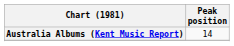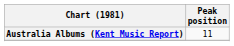 <table class="wikitable sortable plainrowheaders" style="text-align:center;">
 <tr>
 <th scope="col">Chart (1981)</th>
 <th scope="col">Peak<br> position</th>
 </tr>
 <tr>
 <th scope="row">Australia Albums (<a href='#'>Kent Music Report</a>)</th>
-<td>14</td>
+<td>11</td>
 </tr>
 <tr>
 </tr>
 <tr>
 </tr>
 </table>
